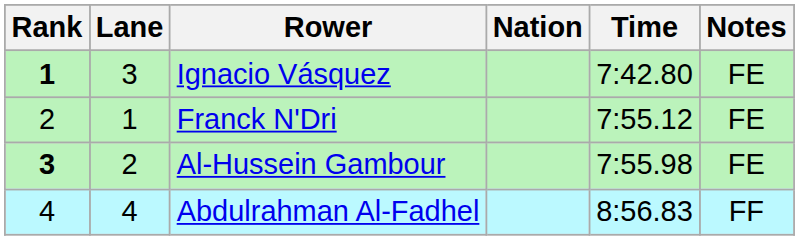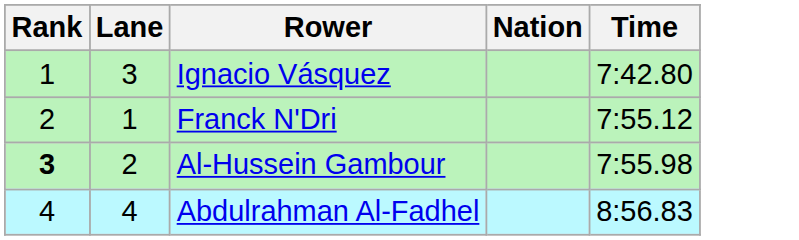 <table class="wikitable sortable" style="text-align:center">
 <tr>
 <th>Rank</th>
 <th>Lane</th>
 <th>Rower</th>
 <th>Nation</th>
 <th>Time</th>
-<th>Notes</th>
 </tr>
 <tr bgcolor=bbf3bb>
-<td><strong>1</strong></td>
+<td>1</td>
 <td>3</td>
 <td align=left><a href='#'>Ignacio Vásquez</a></td>
 <td align=left></td>
 <td>7:42.80</td>
-<td>FE</td>
 </tr>
 <tr bgcolor=bbf3bb>
 <td>2</td>
 <td>1</td>
 <td align=left><a href='#'>Franck N'Dri</a></td>
 <td align=left></td>
 <td>7:55.12</td>
-<td>FE</td>
 </tr>
 <tr bgcolor=bbf3bb>
 <td><strong>3</strong></td>
 <td>2</td>
 <td align=left><a href='#'>Al-Hussein Gambour</a></td>
 <td align=left></td>
 <td>7:55.98</td>
-<td>FE</td>
 </tr>
 <tr bgcolor=bbf9ff>
 <td>4</td>
 <td>4</td>
 <td align=left><a href='#'>Abdulrahman Al-Fadhel</a></td>
 <td align=left></td>
 <td>8:56.83</td>
-<td>FF</td>
 </tr>
 </table>
